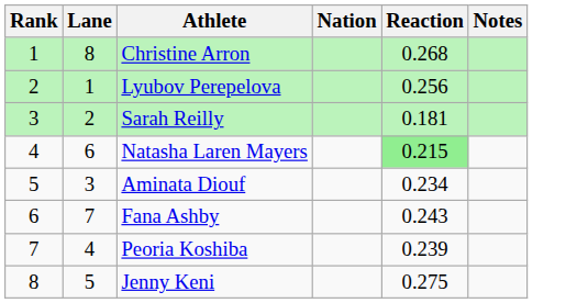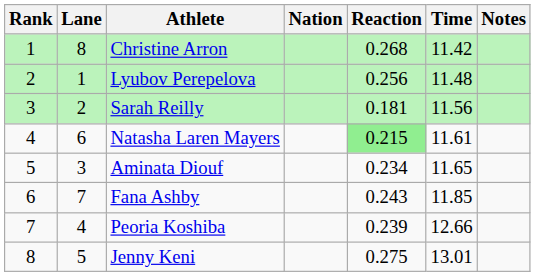 <table class="wikitable sortable" style="text-align:center">
 <tr>
 <th>Rank</th>
 <th>Lane</th>
 <th>Athlete</th>
 <th>Nation</th>
 <th>Reaction</th>
+<th>Time</th>
 <th>Notes</th>
 </tr>
 <tr bgcolor = "bbf3bb">
 <td>1</td>
 <td>8</td>
 <td align="left"><a href='#'>Christine Arron</a></td>
 <td align="left"></td>
 <td>0.268</td>
+<td>11.42</td>
 <td></td>
 </tr>
 <tr bgcolor = "bbf3bb">
 <td>2</td>
 <td>1</td>
 <td align="left"><a href='#'>Lyubov Perepelova</a></td>
 <td align="left"></td>
 <td>0.256</td>
+<td>11.48</td>
 <td></td>
 </tr>
 <tr bgcolor = "bbf3bb">
 <td>3</td>
 <td>2</td>
 <td align="left"><a href='#'>Sarah Reilly</a></td>
 <td align="left"></td>
 <td>0.181</td>
+<td>11.56</td>
 <td></td>
 </tr>
 <tr>
 <td>4</td>
 <td>6</td>
 <td align="left"><a href='#'>Natasha Laren Mayers</a></td>
 <td align="left"></td>
 <td style="background: lightgreen;">0.215</td>
+<td>11.61</td>
 <td></td>
 </tr>
 <tr>
 <td>5</td>
 <td>3</td>
 <td align="left"><a href='#'>Aminata Diouf</a></td>
 <td align="left"></td>
 <td>0.234</td>
+<td>11.65</td>
 <td></td>
 </tr>
 <tr>
 <td>6</td>
 <td>7</td>
 <td align="left"><a href='#'>Fana Ashby</a></td>
 <td align="left"></td>
 <td>0.243</td>
+<td>11.85</td>
 <td></td>
 </tr>
 <tr>
 <td>7</td>
 <td>4</td>
 <td align="left"><a href='#'>Peoria Koshiba</a></td>
 <td align="left"></td>
 <td>0.239</td>
+<td>12.66</td>
 <td></td>
 </tr>
 <tr>
 <td align="center">8</td>
 <td align="center">5</td>
 <td align="left"><a href='#'>Jenny Keni</a></td>
 <td align="left"></td>
 <td align="center">0.275</td>
+<td align="center">13.01</td>
 <td align="center"></td>
 </tr>
 </table>
